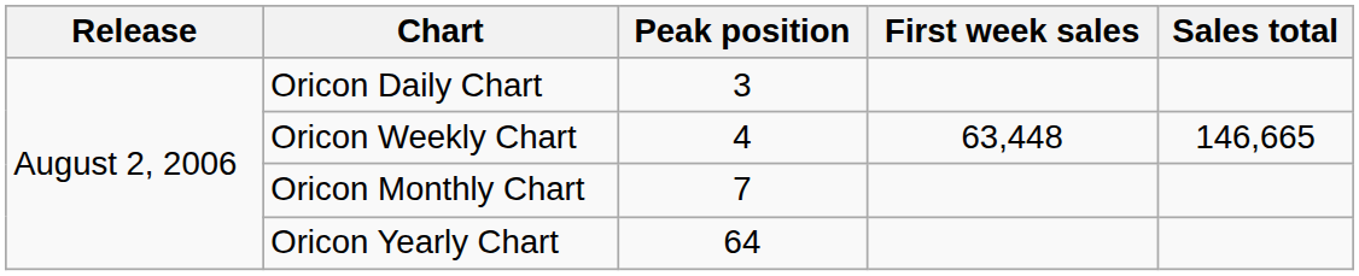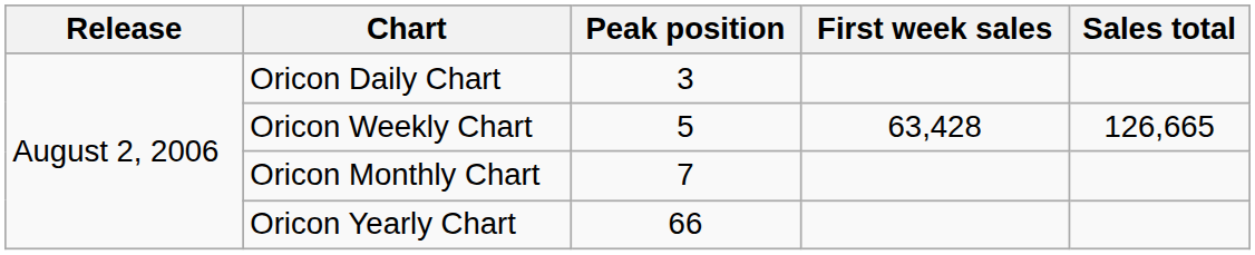 <table class="wikitable" width="650px">
 <tr>
 <th>Release</th>
 <th>Chart</th>
 <th>Peak position</th>
 <th>First week sales</th>
 <th>Sales total</th>
 </tr>
 <tr>
 <td rowspan="4">August 2, 2006</td>
 <td>Oricon Daily Chart</td>
 <td align="center">3</td>
 <td></td>
 <td></td>
 </tr>
 <tr>
 <td>Oricon Weekly Chart</td>
-<td align="center">4</td>
-<td align="center">63,448</td>
-<td align="center">146,665</td>
+<td align="center">5</td>
+<td align="center">63,428</td>
+<td align="center">126,665</td>
 </tr>
 <tr>
 <td>Oricon Monthly Chart</td>
 <td align="center">7</td>
 <td></td>
 <td></td>
 </tr>
 <tr>
 <td>Oricon Yearly Chart</td>
-<td align="center">64</td>
+<td align="center">66</td>
 <td></td>
 <td></td>
 </tr>
 </table>
